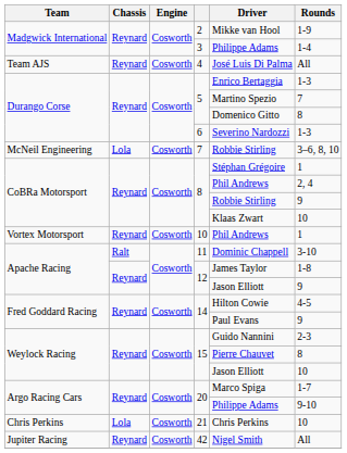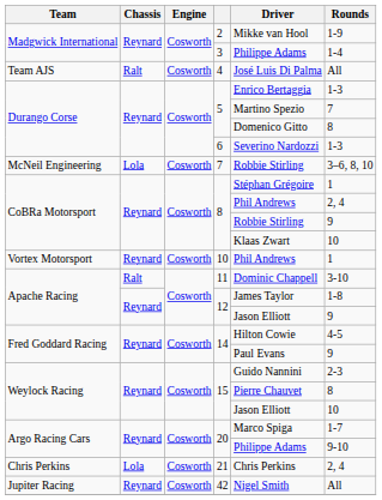 <table class="wikitable" style="font-size:85%">
 <tr>
 <th>Team</th>
 <th>Chassis</th>
 <th>Engine</th>
 <th></th>
 <th>Driver</th>
 <th>Rounds</th>
 </tr>
 <tr>
 <td rowspan=2> <a href='#'>Madgwick International</a></td>
 <td rowspan=2><a href='#'>Reynard</a></td>
 <td rowspan=2><a href='#'>Cosworth</a></td>
 <td>2</td>
 <td> Mikke van Hool</td>
 <td>1-9</td>
 </tr>
 <tr>
 <td>3</td>
 <td> <a href='#'>Philippe Adams</a></td>
 <td>1-4</td>
 </tr>
 <tr>
 <td> Team AJS</td>
-<td><a href='#'>Reynard</a></td>
+<td><a href='#'>Ralt</a></td>
 <td><a href='#'>Cosworth</a></td>
 <td>4</td>
 <td> <a href='#'>José Luis Di Palma</a></td>
 <td>All</td>
 </tr>
 <tr>
 <td rowspan=4> <a href='#'>Durango Corse</a></td>
 <td rowspan=4><a href='#'>Reynard</a></td>
 <td rowspan=4><a href='#'>Cosworth</a></td>
 <td rowspan=3>5</td>
 <td> <a href='#'>Enrico Bertaggia</a></td>
 <td>1-3</td>
 </tr>
 <tr>
 <td> Martino Spezio</td>
 <td>7</td>
 </tr>
 <tr>
 <td> Domenico Gitto</td>
 <td>8</td>
 </tr>
 <tr>
 <td>6</td>
 <td> <a href='#'>Severino Nardozzi</a></td>
 <td>1-3</td>
 </tr>
 <tr>
 <td> McNeil Engineering</td>
 <td><a href='#'>Lola</a></td>
 <td><a href='#'>Cosworth</a></td>
 <td>7</td>
 <td> <a href='#'>Robbie Stirling</a></td>
 <td>3–6, 8, 10</td>
 </tr>
 <tr>
 <td rowspan=4> CoBRa Motorsport</td>
 <td rowspan=4><a href='#'>Reynard</a></td>
 <td rowspan=4><a href='#'>Cosworth</a></td>
 <td rowspan=4>8</td>
 <td> <a href='#'>Stéphan Grégoire</a></td>
 <td>1</td>
 </tr>
 <tr>
 <td> <a href='#'>Phil Andrews</a></td>
 <td>2, 4</td>
 </tr>
 <tr>
 <td> <a href='#'>Robbie Stirling</a></td>
 <td>9</td>
 </tr>
 <tr>
 <td> Klaas Zwart</td>
 <td>10</td>
 </tr>
 <tr>
 <td> Vortex Motorsport</td>
 <td><a href='#'>Reynard</a></td>
 <td><a href='#'>Cosworth</a></td>
 <td>10</td>
 <td> <a href='#'>Phil Andrews</a></td>
 <td>1</td>
 </tr>
 <tr>
 <td rowspan=3> Apache Racing</td>
 <td><a href='#'>Ralt</a></td>
 <td rowspan=3><a href='#'>Cosworth</a></td>
 <td>11</td>
 <td> <a href='#'>Dominic Chappell</a></td>
 <td>3-10</td>
 </tr>
 <tr>
 <td rowspan=2><a href='#'>Reynard</a></td>
 <td rowspan=2>12</td>
 <td> James Taylor</td>
 <td>1-8</td>
 </tr>
 <tr>
 <td> Jason Elliott</td>
 <td>9</td>
 </tr>
 <tr>
 <td rowspan=2> Fred Goddard Racing</td>
 <td rowspan=2><a href='#'>Reynard</a></td>
 <td rowspan=2><a href='#'>Cosworth</a></td>
 <td rowspan=2>14</td>
 <td> Hilton Cowie</td>
 <td>4-5</td>
 </tr>
 <tr>
 <td> Paul Evans</td>
 <td>9</td>
 </tr>
 <tr>
 <td rowspan=3> Weylock Racing</td>
 <td rowspan=3><a href='#'>Reynard</a></td>
 <td rowspan=3><a href='#'>Cosworth</a></td>
 <td rowspan=3>15</td>
 <td> Guido Nannini</td>
 <td>2-3</td>
 </tr>
 <tr>
 <td> <a href='#'>Pierre Chauvet</a></td>
 <td>8</td>
 </tr>
 <tr>
 <td> Jason Elliott</td>
 <td>10</td>
 </tr>
 <tr>
 <td rowspan=2> Argo Racing Cars</td>
 <td rowspan=2><a href='#'>Reynard</a></td>
 <td rowspan=2><a href='#'>Cosworth</a></td>
 <td rowspan=2>20</td>
 <td> Marco Spiga</td>
 <td>1-7</td>
 </tr>
 <tr>
 <td> <a href='#'>Philippe Adams</a></td>
 <td>9-10</td>
 </tr>
 <tr>
 <td> Chris Perkins</td>
 <td><a href='#'>Lola</a></td>
 <td><a href='#'>Cosworth</a></td>
 <td>21</td>
 <td> Chris Perkins</td>
-<td>10</td>
+<td>2, 4</td>
 </tr>
 <tr>
 <td> Jupiter Racing</td>
 <td><a href='#'>Reynard</a></td>
 <td><a href='#'>Cosworth</a></td>
 <td>42</td>
 <td> <a href='#'>Nigel Smith</a></td>
 <td>All</td>
 </tr>
 <tr>
 </tr>
 </table>
